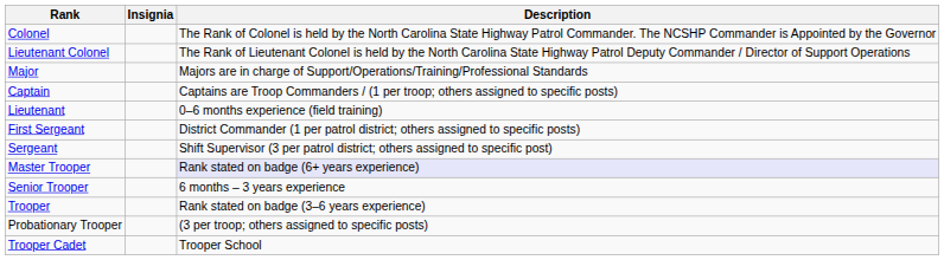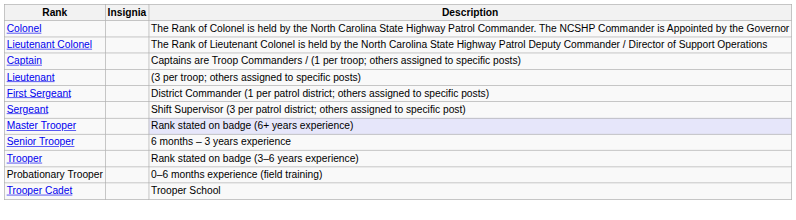 <table class="wikitable">
 <tr>
 <th>Rank</th>
 <th>Insignia</th>
 <th>Description</th>
 </tr>
 <tr>
 <td><a href='#'>Colonel</a></td>
 <td></td>
 <td>The Rank of Colonel is held by the North Carolina State Highway Patrol Commander. The NCSHP Commander is Appointed by the Governor</td>
 </tr>
 <tr>
 <td><a href='#'>Lieutenant Colonel</a></td>
 <td></td>
 <td>The Rank of Lieutenant Colonel is held by the North Carolina State Highway Patrol Deputy Commander / Director of Support Operations</td>
 </tr>
 <tr>
-<td><a href='#'>Major</a></td>
-<td></td>
-<td>Majors are in charge of Support/Operations/Training/Professional Standards</td>
-</tr>
-<tr>
 <td><a href='#'>Captain</a></td>
 <td></td>
 <td>Captains are Troop Commanders / (1 per troop; others assigned to specific posts)</td>
 </tr>
 <tr>
 <td><a href='#'>Lieutenant</a></td>
 <td></td>
-<td>0–6 months experience (field training)</td>
+<td>(3 per troop; others assigned to specific posts)</td>
 </tr>
 <tr>
 <td><a href='#'>First Sergeant</a></td>
 <td></td>
 <td>District Commander (1 per patrol district; others assigned to specific posts)</td>
 </tr>
 <tr>
 <td><a href='#'>Sergeant</a></td>
 <td></td>
 <td>Shift Supervisor (3 per patrol district; others assigned to specific post)</td>
 </tr>
 <tr>
 <td><a href='#'>Master Trooper</a></td>
 <td></td>
 <td style="background: lavender;">Rank stated on badge (6+ years experience)</td>
 </tr>
 <tr>
 <td><a href='#'>Senior Trooper</a></td>
 <td></td>
 <td>6 months – 3 years experience</td>
 </tr>
 <tr>
 <td><a href='#'>Trooper</a></td>
 <td></td>
 <td>Rank stated on badge (3–6 years experience)</td>
 </tr>
 <tr>
 <td>Probationary Trooper</td>
 <td></td>
-<td>(3 per troop; others assigned to specific posts)</td>
+<td>0–6 months experience (field training)</td>
 </tr>
 <tr>
 <td><a href='#'>Trooper Cadet</a></td>
 <td></td>
 <td>Trooper School</td>
 </tr>
 </table>
